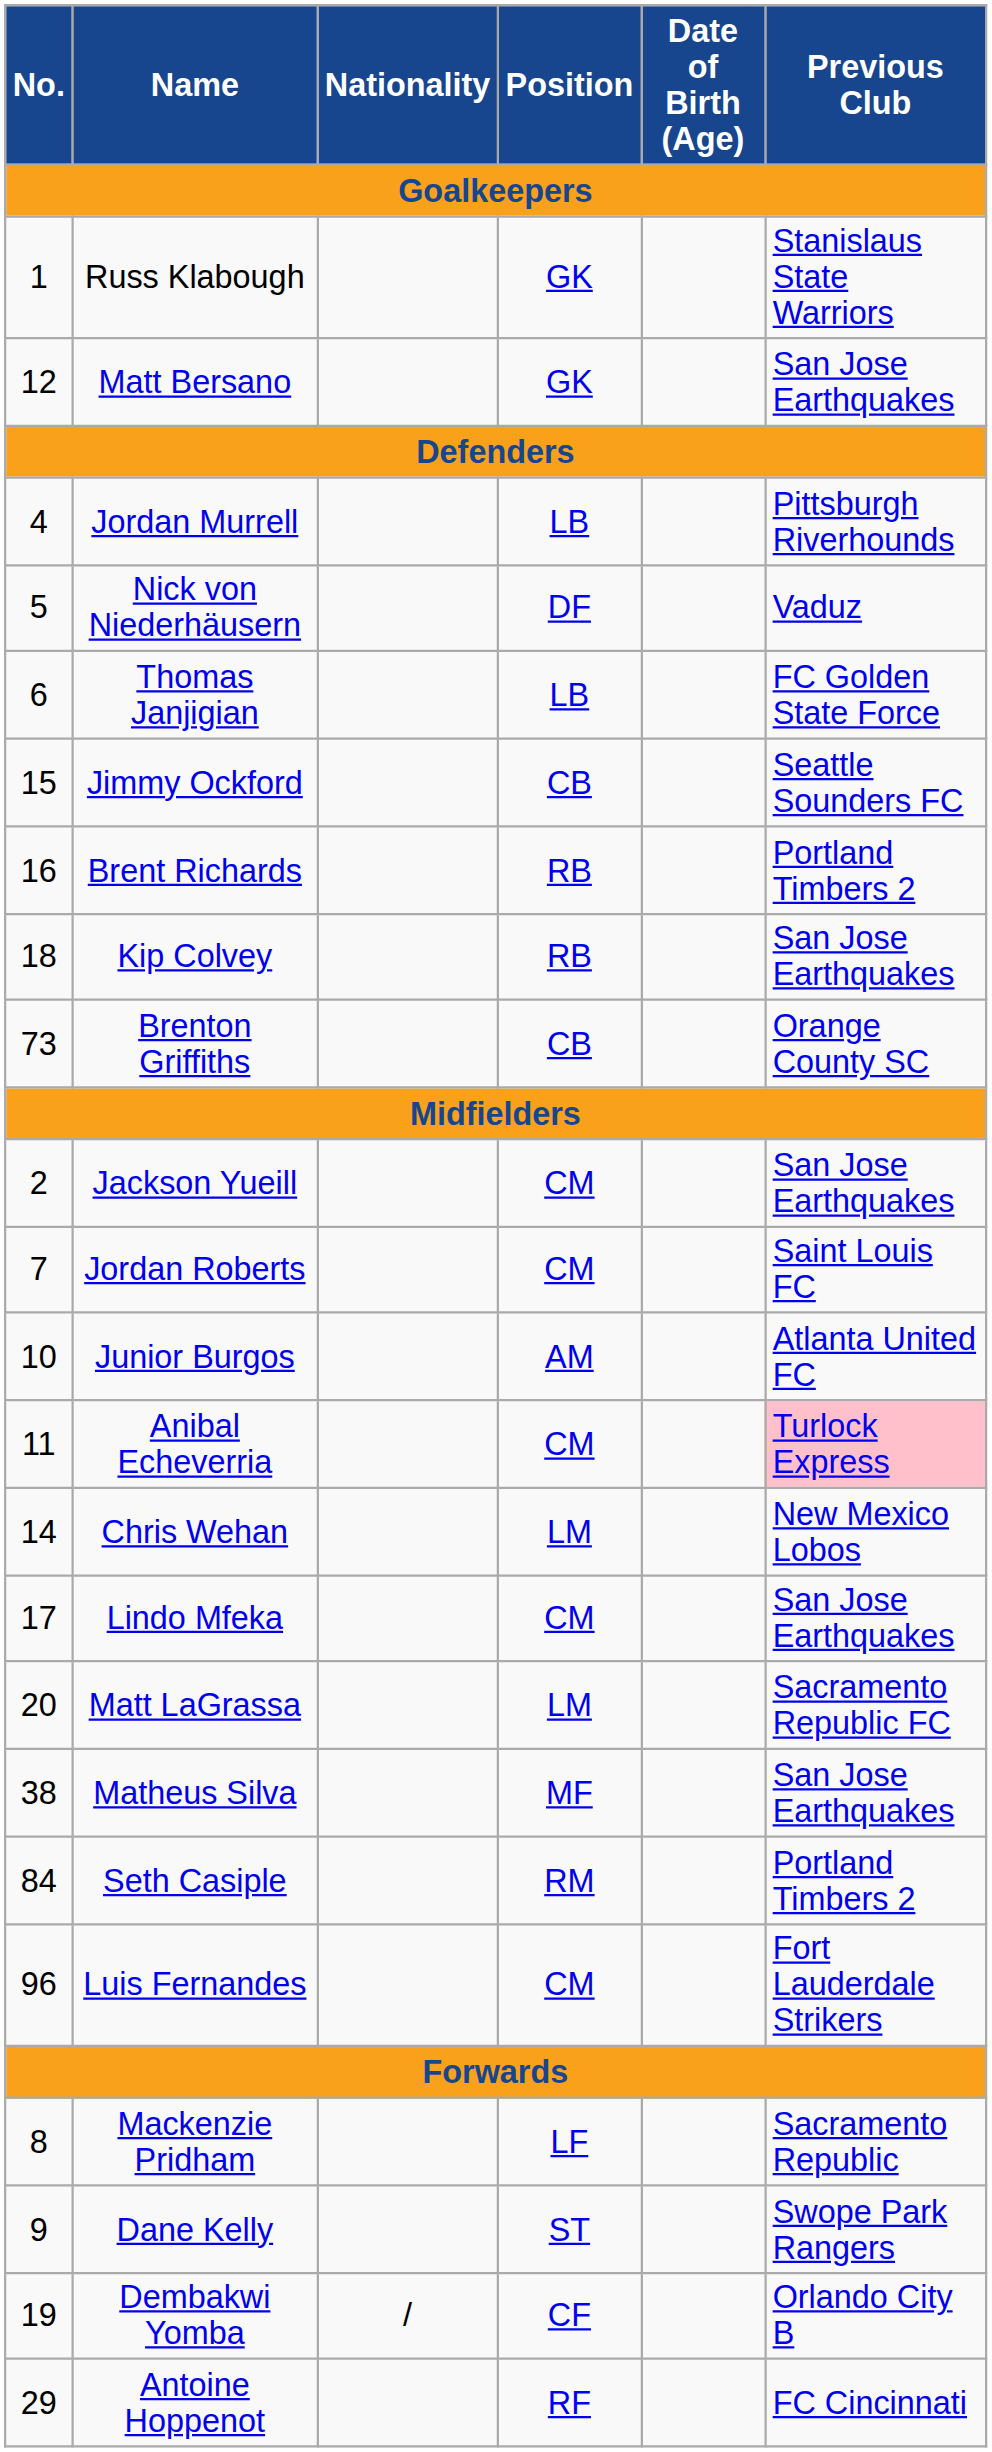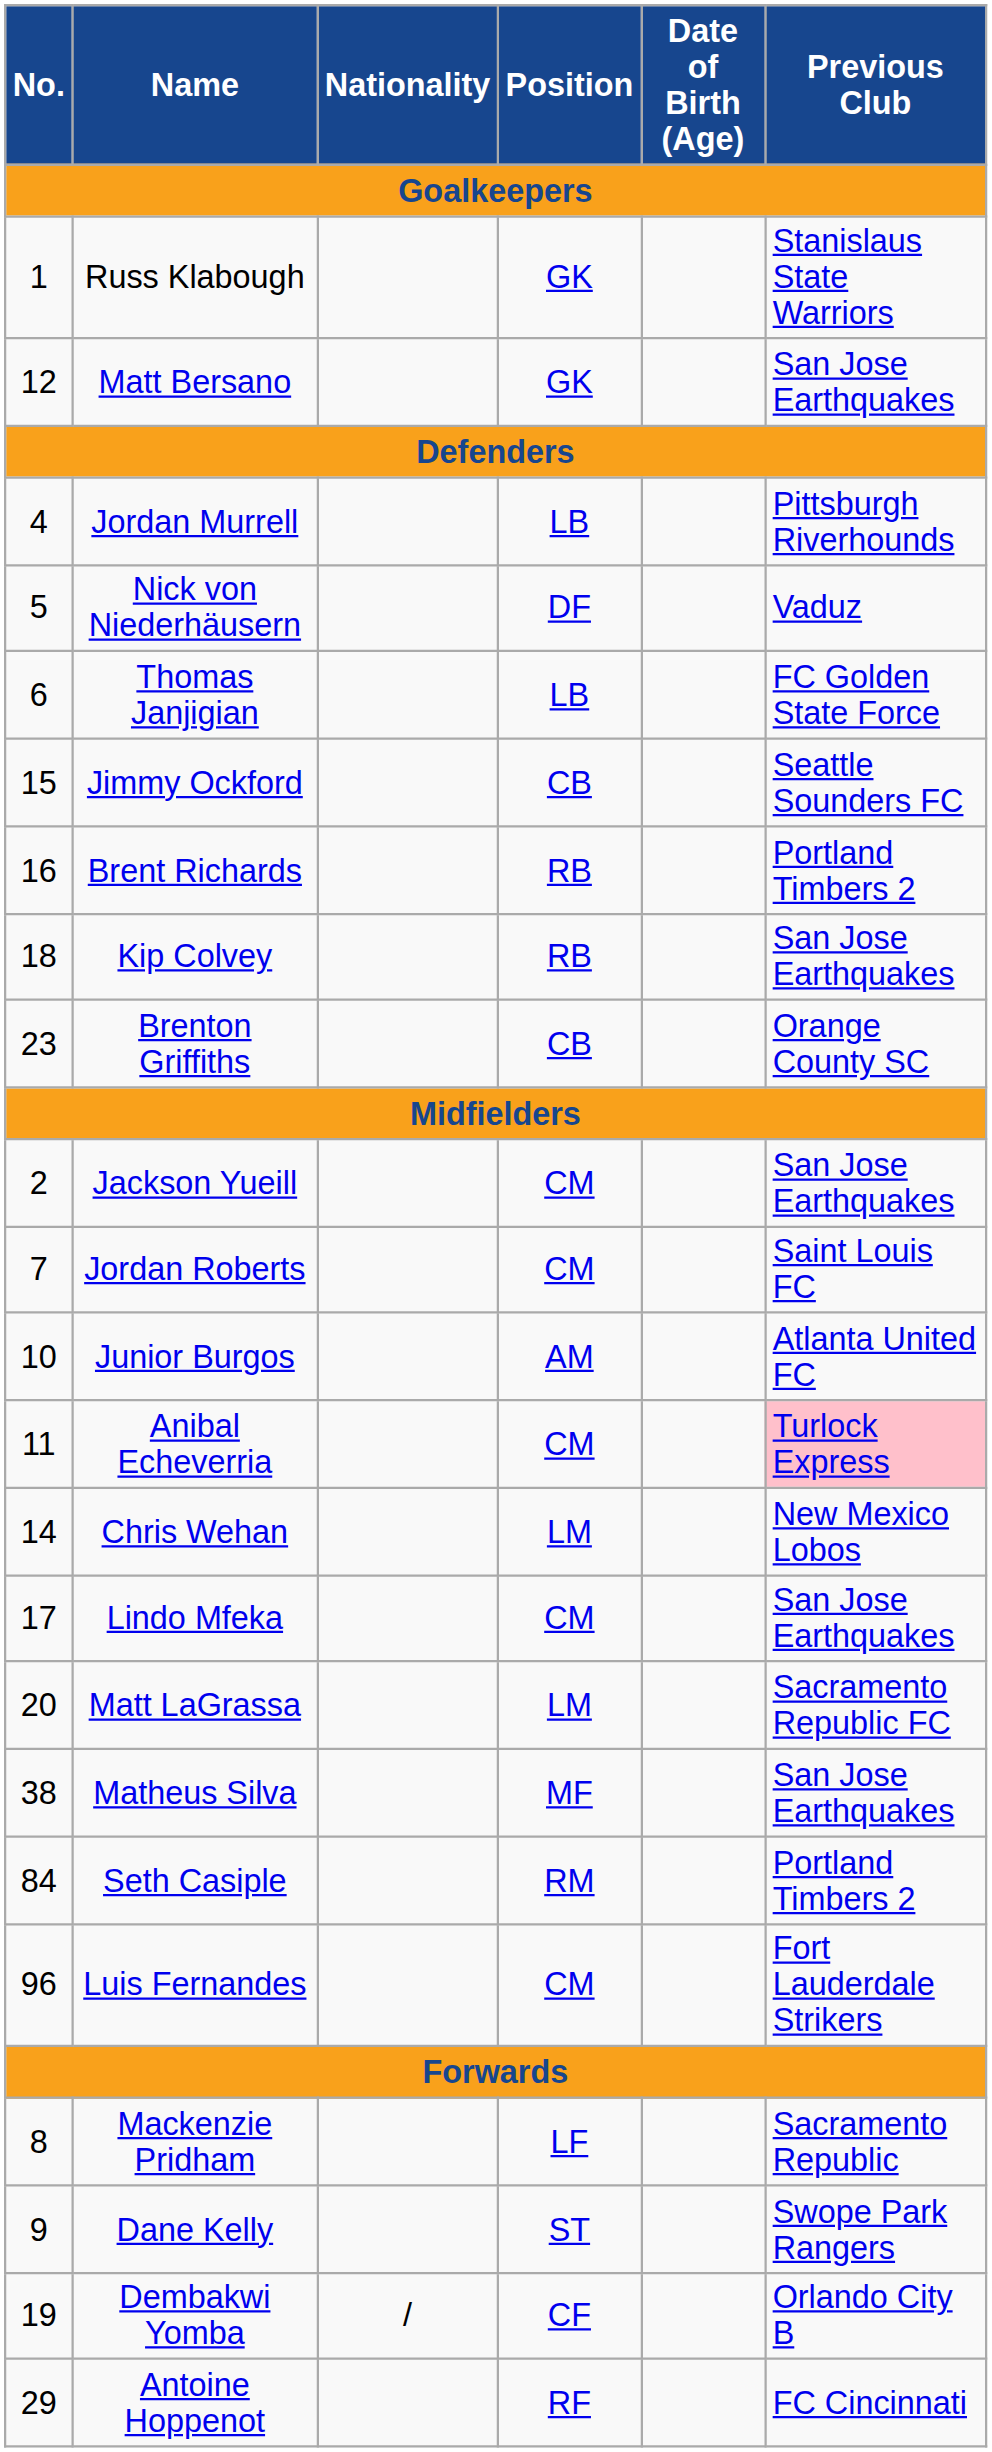 <table class="wikitable" style="text-align:center; font-size:90%; width:70%;">
 <tr>
 <th style="background:#17468E; color:white; text-align:center;">No.</th>
 <th style="background:#17468E; color:white; text-align:center;">Name</th>
 <th style="background:#17468E; color:white; text-align:center;">Nationality</th>
 <th style="background:#17468E; color:white; text-align:center;">Position</th>
 <th style="background:#17468E; color:white; text-align:center;">Date of Birth (Age)</th>
 <th style="background:#17468E; color:white; text-align:center;">Previous Club</th>
 </tr>
 <tr>
 <th colspan="6" style="background:#F9A11B; color:#17468E; text-align:center;">Goalkeepers</th>
 </tr>
 <tr>
 <td>1</td>
 <td>Russ Klabough</td>
 <td></td>
 <td><a href='#'>GK</a></td>
 <td></td>
 <td align=left> <a href='#'>Stanislaus State Warriors</a></td>
 </tr>
 <tr>
 <td>12</td>
 <td><a href='#'>Matt Bersano</a></td>
 <td></td>
 <td><a href='#'>GK</a></td>
 <td></td>
 <td align=left> <a href='#'>San Jose Earthquakes</a></td>
 </tr>
 <tr>
 <th colspan="6" style="background:#F9A11B; color:#17468E; text-align:center;">Defenders</th>
 </tr>
 <tr>
 <td>4</td>
 <td><a href='#'>Jordan Murrell</a></td>
 <td></td>
 <td><a href='#'>LB</a></td>
 <td></td>
 <td align=left> <a href='#'>Pittsburgh Riverhounds</a></td>
 </tr>
 <tr>
 <td>5</td>
 <td><a href='#'>Nick von Niederhäusern</a></td>
 <td></td>
 <td><a href='#'>DF</a></td>
 <td></td>
 <td align=left> <a href='#'>Vaduz</a></td>
 </tr>
 <tr>
 <td>6</td>
 <td><a href='#'>Thomas Janjigian</a></td>
 <td></td>
 <td><a href='#'>LB</a></td>
 <td></td>
 <td align=left> <a href='#'>FC Golden State Force</a></td>
 </tr>
 <tr>
 <td>15</td>
 <td><a href='#'>Jimmy Ockford</a></td>
 <td></td>
 <td><a href='#'>CB</a></td>
 <td></td>
 <td align=left> <a href='#'>Seattle Sounders FC</a></td>
 </tr>
 <tr>
 <td>16</td>
 <td><a href='#'>Brent Richards</a></td>
 <td></td>
 <td><a href='#'>RB</a></td>
 <td></td>
 <td align=left> <a href='#'>Portland Timbers 2</a></td>
 </tr>
 <tr>
 <td>18</td>
 <td><a href='#'>Kip Colvey</a></td>
 <td></td>
 <td><a href='#'>RB</a></td>
 <td></td>
 <td align=left> <a href='#'>San Jose Earthquakes</a></td>
 </tr>
 <tr>
-<td>73</td>
+<td>23</td>
 <td><a href='#'>Brenton Griffiths</a></td>
 <td></td>
 <td><a href='#'>CB</a></td>
 <td></td>
 <td align=left> <a href='#'>Orange County SC</a></td>
 </tr>
 <tr>
 <th colspan="6" style="background:#F9A11B; color:#17468E; text-align:center;">Midfielders</th>
 </tr>
 <tr>
 <td>2</td>
 <td><a href='#'>Jackson Yueill</a></td>
 <td></td>
 <td><a href='#'>CM</a></td>
 <td></td>
 <td align=left> <a href='#'>San Jose Earthquakes</a></td>
 </tr>
 <tr>
 <td>7</td>
 <td><a href='#'>Jordan Roberts</a></td>
 <td></td>
 <td><a href='#'>CM</a></td>
 <td></td>
 <td align=left> <a href='#'>Saint Louis FC</a></td>
 </tr>
 <tr>
 <td>10</td>
 <td><a href='#'>Junior Burgos</a></td>
 <td></td>
 <td><a href='#'>AM</a></td>
 <td></td>
 <td align=left> <a href='#'>Atlanta United FC</a></td>
 </tr>
 <tr>
 <td>11</td>
 <td><a href='#'>Anibal Echeverria</a></td>
 <td></td>
 <td><a href='#'>CM</a></td>
 <td></td>
 <td align=left style="background: pink;"> <a href='#'>Turlock Express</a></td>
 </tr>
 <tr>
 <td>14</td>
 <td><a href='#'>Chris Wehan</a></td>
 <td></td>
 <td><a href='#'>LM</a></td>
 <td></td>
 <td align=left> <a href='#'>New Mexico Lobos</a></td>
 </tr>
 <tr>
 <td>17</td>
 <td><a href='#'>Lindo Mfeka</a></td>
 <td></td>
 <td><a href='#'>CM</a></td>
 <td></td>
 <td align=left> <a href='#'>San Jose Earthquakes</a></td>
 </tr>
 <tr>
 <td>20</td>
 <td><a href='#'>Matt LaGrassa</a></td>
 <td></td>
 <td><a href='#'>LM</a></td>
 <td></td>
 <td align=left> <a href='#'>Sacramento Republic FC</a></td>
 </tr>
 <tr>
 <td>38</td>
 <td><a href='#'>Matheus Silva</a></td>
 <td></td>
 <td><a href='#'>MF</a></td>
 <td></td>
 <td align=left> <a href='#'>San Jose Earthquakes</a></td>
 </tr>
 <tr>
 <td>84</td>
 <td><a href='#'>Seth Casiple</a></td>
 <td></td>
 <td><a href='#'>RM</a></td>
 <td></td>
 <td align=left> <a href='#'>Portland Timbers 2</a></td>
 </tr>
 <tr>
 <td>96</td>
 <td><a href='#'>Luis Fernandes</a></td>
 <td></td>
 <td><a href='#'>CM</a></td>
 <td></td>
 <td align=left> <a href='#'>Fort Lauderdale Strikers</a></td>
 </tr>
 <tr>
 <th colspan="6" style="background:#F9A11B; color:#17468E; text-align:center;">Forwards</th>
 </tr>
 <tr>
 <td>8</td>
 <td><a href='#'>Mackenzie Pridham</a></td>
 <td></td>
 <td><a href='#'>LF</a></td>
 <td></td>
 <td align=left> <a href='#'>Sacramento Republic</a></td>
 </tr>
 <tr>
 <td>9</td>
 <td><a href='#'>Dane Kelly</a></td>
 <td></td>
 <td><a href='#'>ST</a></td>
 <td></td>
 <td align=left> <a href='#'>Swope Park Rangers</a></td>
 </tr>
 <tr>
 <td>19</td>
 <td><a href='#'>Dembakwi Yomba</a></td>
 <td> / </td>
 <td><a href='#'>CF</a></td>
 <td></td>
 <td align=left> <a href='#'>Orlando City B</a></td>
 </tr>
 <tr>
 <td>29</td>
 <td><a href='#'>Antoine Hoppenot</a></td>
 <td></td>
 <td><a href='#'>RF</a></td>
 <td></td>
 <td align=left> <a href='#'>FC Cincinnati</a></td>
 </tr>
 </table>
